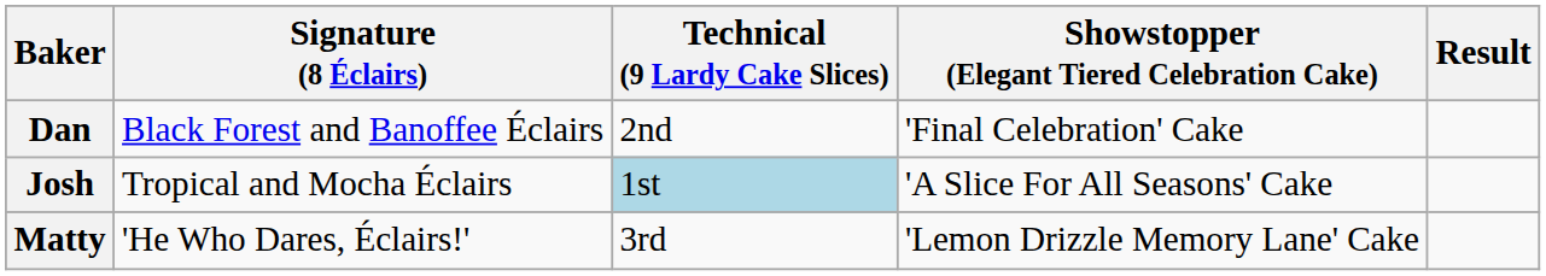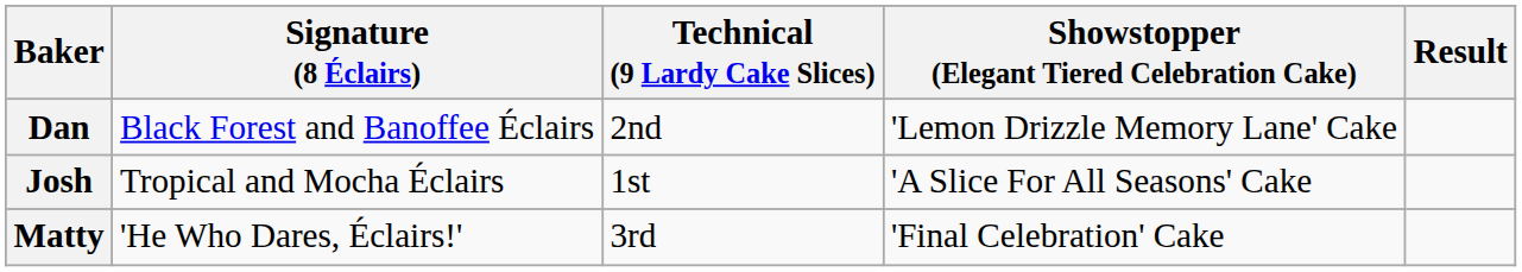 <table class="wikitable sortable col3center sticky-header">
 <tr>
 <th scope="col">Baker</th>
 <th scope="col" class="unsortable">Signature<br><small> (8 <a href='#'>Éclairs</a>) </small></th>
 <th scope="col">Technical<br><small> (9 <a href='#'>Lardy Cake</a> Slices) </small></th>
 <th scope="col" class="unsortable">Showstopper<br><small> (Elegant Tiered Celebration Cake) </small></th>
 <th scope="col">Result</th>
 </tr>
 <tr>
 <th scope="row">Dan</th>
 <td><a href='#'>Black Forest</a> and <a href='#'>Banoffee</a> Éclairs</td>
 <td>2nd</td>
-<td>'Final Celebration' Cake</td>
+<td>'Lemon Drizzle Memory Lane' Cake</td>
 <td></td>
 </tr>
 <tr>
 <th scope="row">Josh</th>
 <td>Tropical and Mocha Éclairs</td>
-<td style="background: lightblue;">1st</td>
+<td>1st</td>
 <td>'A Slice For All Seasons' Cake</td>
 <td></td>
 </tr>
 <tr>
 <th scope="row">Matty</th>
 <td>'He Who Dares, Éclairs!'</td>
 <td>3rd</td>
-<td>'Lemon Drizzle Memory Lane' Cake</td>
+<td>'Final Celebration' Cake</td>
 <td></td>
 </tr>
 </table>
